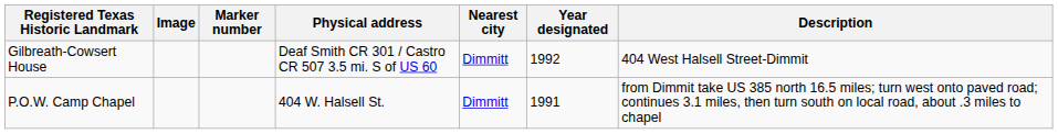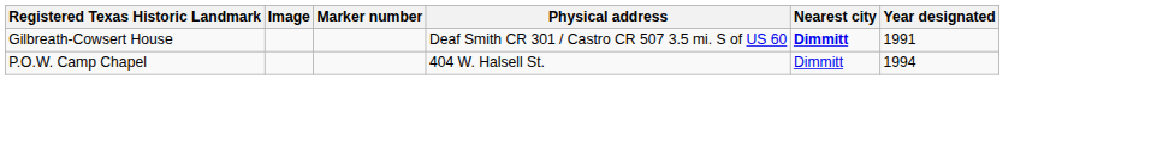 <table class="wikitable sortable">
 <tr>
 <th>Registered Texas Historic Landmark</th>
 <th>Image</th>
 <th>Marker number</th>
 <th>Physical address</th>
 <th>Nearest city</th>
 <th>Year designated</th>
-<th>Description</th>
 </tr>
 <tr>
 <td>Gilbreath-Cowsert House</td>
 <td></td>
 <td></td>
 <td>Deaf Smith CR 301 / Castro CR 507 3.5 mi. S of <a href='#'>US 60</a><br></td>
-<td><a href='#'>Dimmitt</a></td>
-<td>1992</td>
-<td>404 West Halsell Street-Dimmit</td>
+<td><strong><a href='#'>Dimmitt</a></strong></td>
+<td>1991</td>
 </tr>
 <tr>
 <td>P.O.W. Camp Chapel</td>
 <td></td>
 <td></td>
 <td>404 W. Halsell St.<br></td>
 <td><a href='#'>Dimmitt</a></td>
-<td>1991</td>
-<td>from Dimmit take US 385 north 16.5 miles; turn west onto paved road; continues 3.1 miles, then turn south on local road, about .3 miles to chapel</td>
+<td>1994</td>
 </tr>
 </table>
